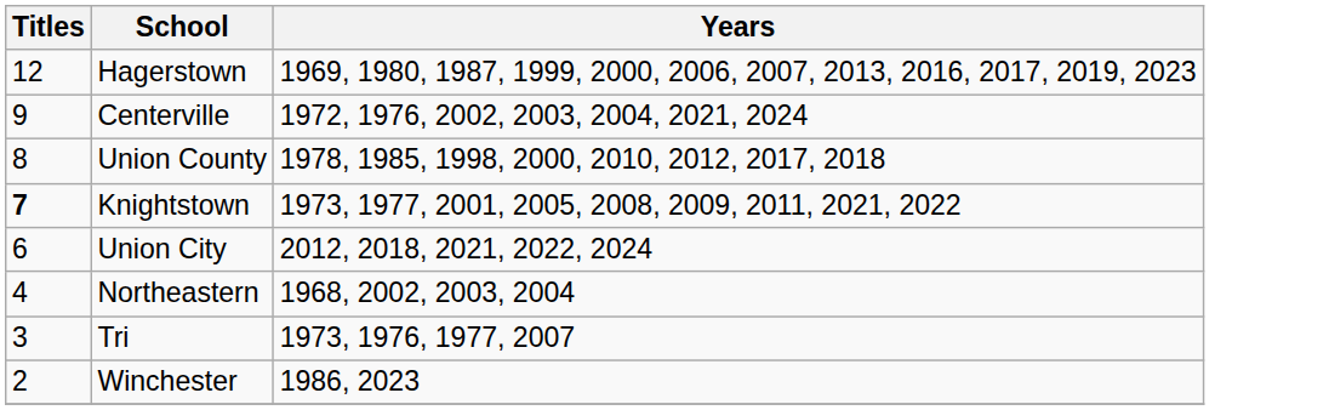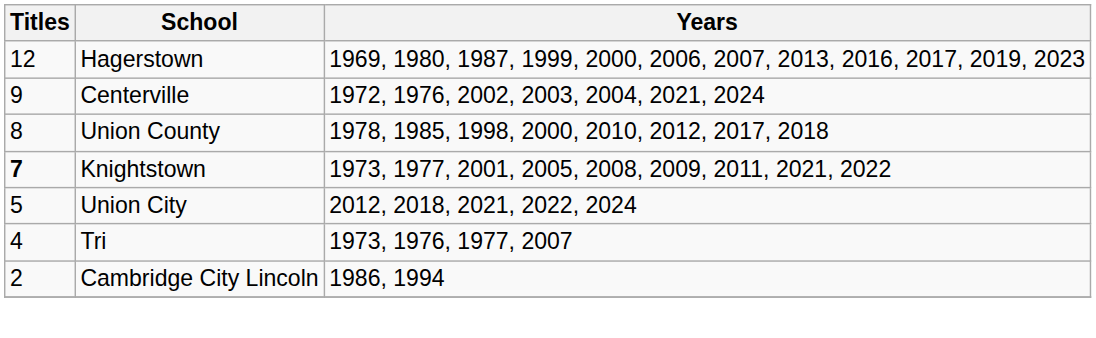 <table class="wikitable">
 <tr>
 <th>Titles</th>
 <th>School</th>
 <th>Years</th>
 </tr>
 <tr>
 <td>12</td>
 <td>Hagerstown</td>
 <td>1969, 1980, 1987, 1999, 2000, 2006, 2007, 2013, 2016, 2017, 2019, 2023</td>
 </tr>
 <tr>
 <td>9</td>
 <td>Centerville</td>
 <td>1972, 1976, 2002, 2003, 2004, 2021, 2024</td>
 </tr>
 <tr>
 <td>8</td>
 <td>Union County</td>
 <td>1978, 1985, 1998, 2000, 2010, 2012, 2017, 2018</td>
 </tr>
 <tr>
 <td><strong>7</strong></td>
 <td>Knightstown</td>
 <td>1973, 1977, 2001, 2005, 2008, 2009, 2011, 2021, 2022</td>
 </tr>
 <tr>
-<td>6</td>
+<td>5</td>
 <td>Union City</td>
 <td>2012, 2018, 2021, 2022, 2024</td>
 </tr>
 <tr>
 <td>4</td>
-<td>Northeastern</td>
-<td>1968, 2002, 2003, 2004</td>
-</tr>
-<tr>
-<td>3</td>
 <td>Tri</td>
 <td>1973, 1976, 1977, 2007</td>
 </tr>
 <tr>
 <td>2</td>
-<td>Winchester</td>
-<td>1986, 2023</td>
+<td>Cambridge City Lincoln</td>
+<td>1986, 1994</td>
 </tr>
 <tr>
 </tr>
 </table>
